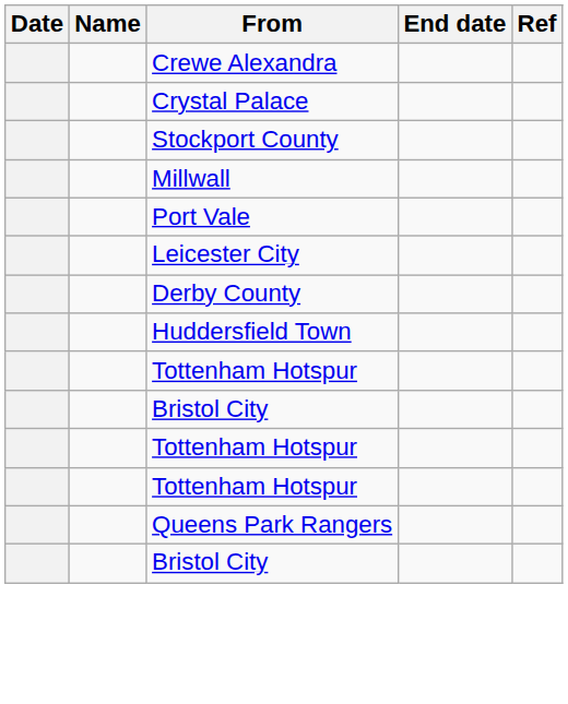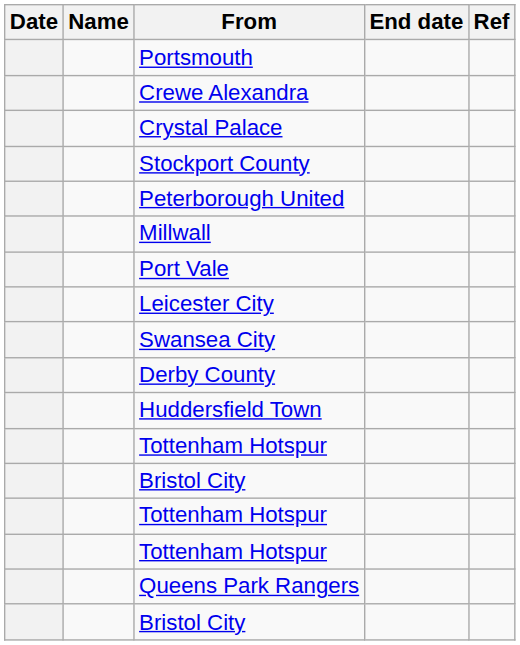 <table class="wikitable sortable plainrowheaders">
 <tr>
 <th scope=col>Date</th>
 <th scope=col>Name</th>
 <th scope=col>From</th>
 <th scope=col>End date</th>
 <th scope=col class=unsortable>Ref</th>
+</tr>
+<tr>
+<th scope=row></th>
+<td></td>
+<td><a href='#'>Portsmouth</a></td>
+<td></td>
+<td></td>
 </tr>
 <tr>
 <th scope=row></th>
 <td></td>
 <td><a href='#'>Crewe Alexandra</a></td>
 <td></td>
 <td></td>
 </tr>
 <tr>
 <th scope=row></th>
 <td></td>
 <td><a href='#'>Crystal Palace</a></td>
 <td></td>
 <td></td>
 </tr>
 <tr>
 <th scope=row></th>
 <td></td>
 <td><a href='#'>Stockport County</a></td>
 <td></td>
 <td></td>
 </tr>
 <tr>
 <th scope=row></th>
 <td></td>
+<td><a href='#'>Peterborough United</a></td>
+<td></td>
+<td></td>
+</tr>
+<tr>
+<th scope=row></th>
+<td></td>
 <td><a href='#'>Millwall</a></td>
 <td></td>
 <td></td>
 </tr>
 <tr>
 <th scope=row></th>
 <td></td>
 <td><a href='#'>Port Vale</a></td>
 <td></td>
 <td></td>
 </tr>
 <tr>
 <th scope=row></th>
 <td></td>
 <td><a href='#'>Leicester City</a></td>
+<td></td>
+<td></td>
+</tr>
+<tr>
+<th scope=row></th>
+<td></td>
+<td><a href='#'>Swansea City</a></td>
 <td></td>
 <td></td>
 </tr>
 <tr>
 <th scope=row></th>
 <td></td>
 <td><a href='#'>Derby County</a></td>
 <td></td>
 <td></td>
 </tr>
 <tr>
 <th scope=row></th>
 <td></td>
 <td><a href='#'>Huddersfield Town</a></td>
 <td></td>
 <td></td>
 </tr>
 <tr>
 <th scope=row></th>
 <td></td>
 <td><a href='#'>Tottenham Hotspur</a></td>
 <td></td>
 <td></td>
 </tr>
 <tr>
 <th scope=row></th>
 <td></td>
 <td><a href='#'>Bristol City</a></td>
 <td></td>
 <td></td>
 </tr>
 <tr>
 <th scope=row></th>
 <td></td>
 <td><a href='#'>Tottenham Hotspur</a></td>
 <td></td>
 <td></td>
 </tr>
 <tr>
 <th scope=row></th>
 <td></td>
 <td><a href='#'>Tottenham Hotspur</a></td>
 <td></td>
 <td></td>
 </tr>
 <tr>
 <th scope=row></th>
 <td></td>
 <td><a href='#'>Queens Park Rangers</a></td>
 <td></td>
 <td></td>
 </tr>
 <tr>
 <th scope=row></th>
 <td></td>
 <td><a href='#'>Bristol City</a></td>
 <td></td>
 <td></td>
 </tr>
 </table>
